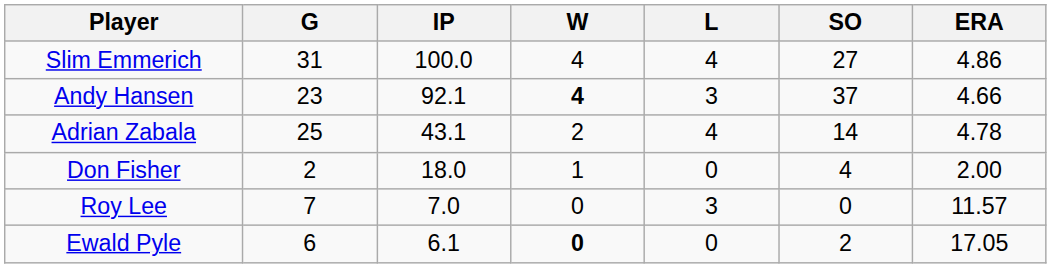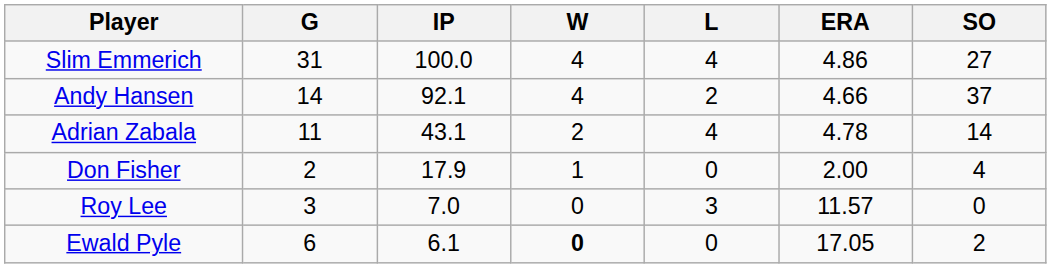 <table class="wikitable sortable">
 <tr>
 <th bgcolor="#DDDDFF" width="16%">Player</th>
 <th bgcolor="#DDDDFF" width="9%">G</th>
 <th bgcolor="#DDDDFF" width="9%">IP</th>
 <th bgcolor="#DDDDFF" width="9%">W</th>
 <th bgcolor="#DDDDFF" width="9%">L</th>
+<th bgcolor="#DDDDFF" width="9%">ERA</th>
 <th bgcolor="#DDDDFF" width="9%">SO</th>
-<th bgcolor="#DDDDFF" width="9%">ERA</th>
 </tr>
 <tr align="center">
 <td><a href='#'>Slim Emmerich</a></td>
 <td>31</td>
 <td>100.0</td>
 <td>4</td>
 <td>4</td>
+<td>4.86</td>
 <td>27</td>
-<td>4.86</td>
 </tr>
 <tr align="center">
 <td><a href='#'>Andy Hansen</a></td>
-<td>23</td>
+<td>14</td>
 <td>92.1</td>
-<td><strong>4</strong></td>
-<td>3</td>
+<td>4</td>
+<td>2</td>
+<td>4.66</td>
 <td>37</td>
-<td>4.66</td>
 </tr>
 <tr align="center">
 <td><a href='#'>Adrian Zabala</a></td>
-<td>25</td>
+<td>11</td>
 <td>43.1</td>
 <td>2</td>
 <td>4</td>
+<td>4.78</td>
 <td>14</td>
-<td>4.78</td>
 </tr>
 <tr align="center">
 <td><a href='#'>Don Fisher</a></td>
 <td>2</td>
-<td>18.0</td>
+<td>17.9</td>
 <td>1</td>
 <td>0</td>
+<td>2.00</td>
 <td>4</td>
-<td>2.00</td>
 </tr>
 <tr align="center">
 <td><a href='#'>Roy Lee</a></td>
-<td>7</td>
+<td>3</td>
 <td>7.0</td>
 <td>0</td>
 <td>3</td>
+<td>11.57</td>
 <td>0</td>
-<td>11.57</td>
 </tr>
 <tr align="center">
 <td><a href='#'>Ewald Pyle</a></td>
 <td>6</td>
 <td>6.1</td>
 <td><strong>0</strong></td>
 <td>0</td>
+<td>17.05</td>
 <td>2</td>
-<td>17.05</td>
 </tr>
 </table>
